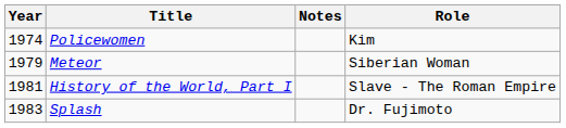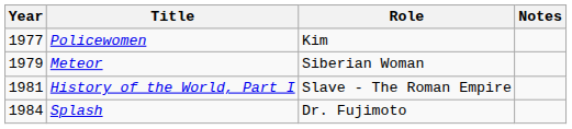 <table class="wikitable">
 <tr>
 <th>Year</th>
 <th>Title</th>
+<th>Role</th>
 <th>Notes</th>
-<th>Role</th>
 </tr>
 <tr>
-<td>1974</td>
+<td>1977</td>
 <td><em><a href='#'>Policewomen</a></em></td>
+<td>Kim</td>
 <td></td>
-<td>Kim</td>
 </tr>
 <tr>
 <td>1979</td>
 <td><em><a href='#'>Meteor</a></em></td>
+<td>Siberian Woman</td>
 <td></td>
-<td>Siberian Woman</td>
 </tr>
 <tr>
 <td>1981</td>
 <td><em><a href='#'>History of the World, Part I</a></em></td>
+<td>Slave - The Roman Empire</td>
 <td></td>
-<td>Slave - The Roman Empire</td>
 </tr>
 <tr>
-<td>1983</td>
+<td>1984</td>
 <td><em><a href='#'>Splash</a></em></td>
+<td>Dr. Fujimoto</td>
 <td></td>
-<td>Dr. Fujimoto</td>
 </tr>
 </table>
